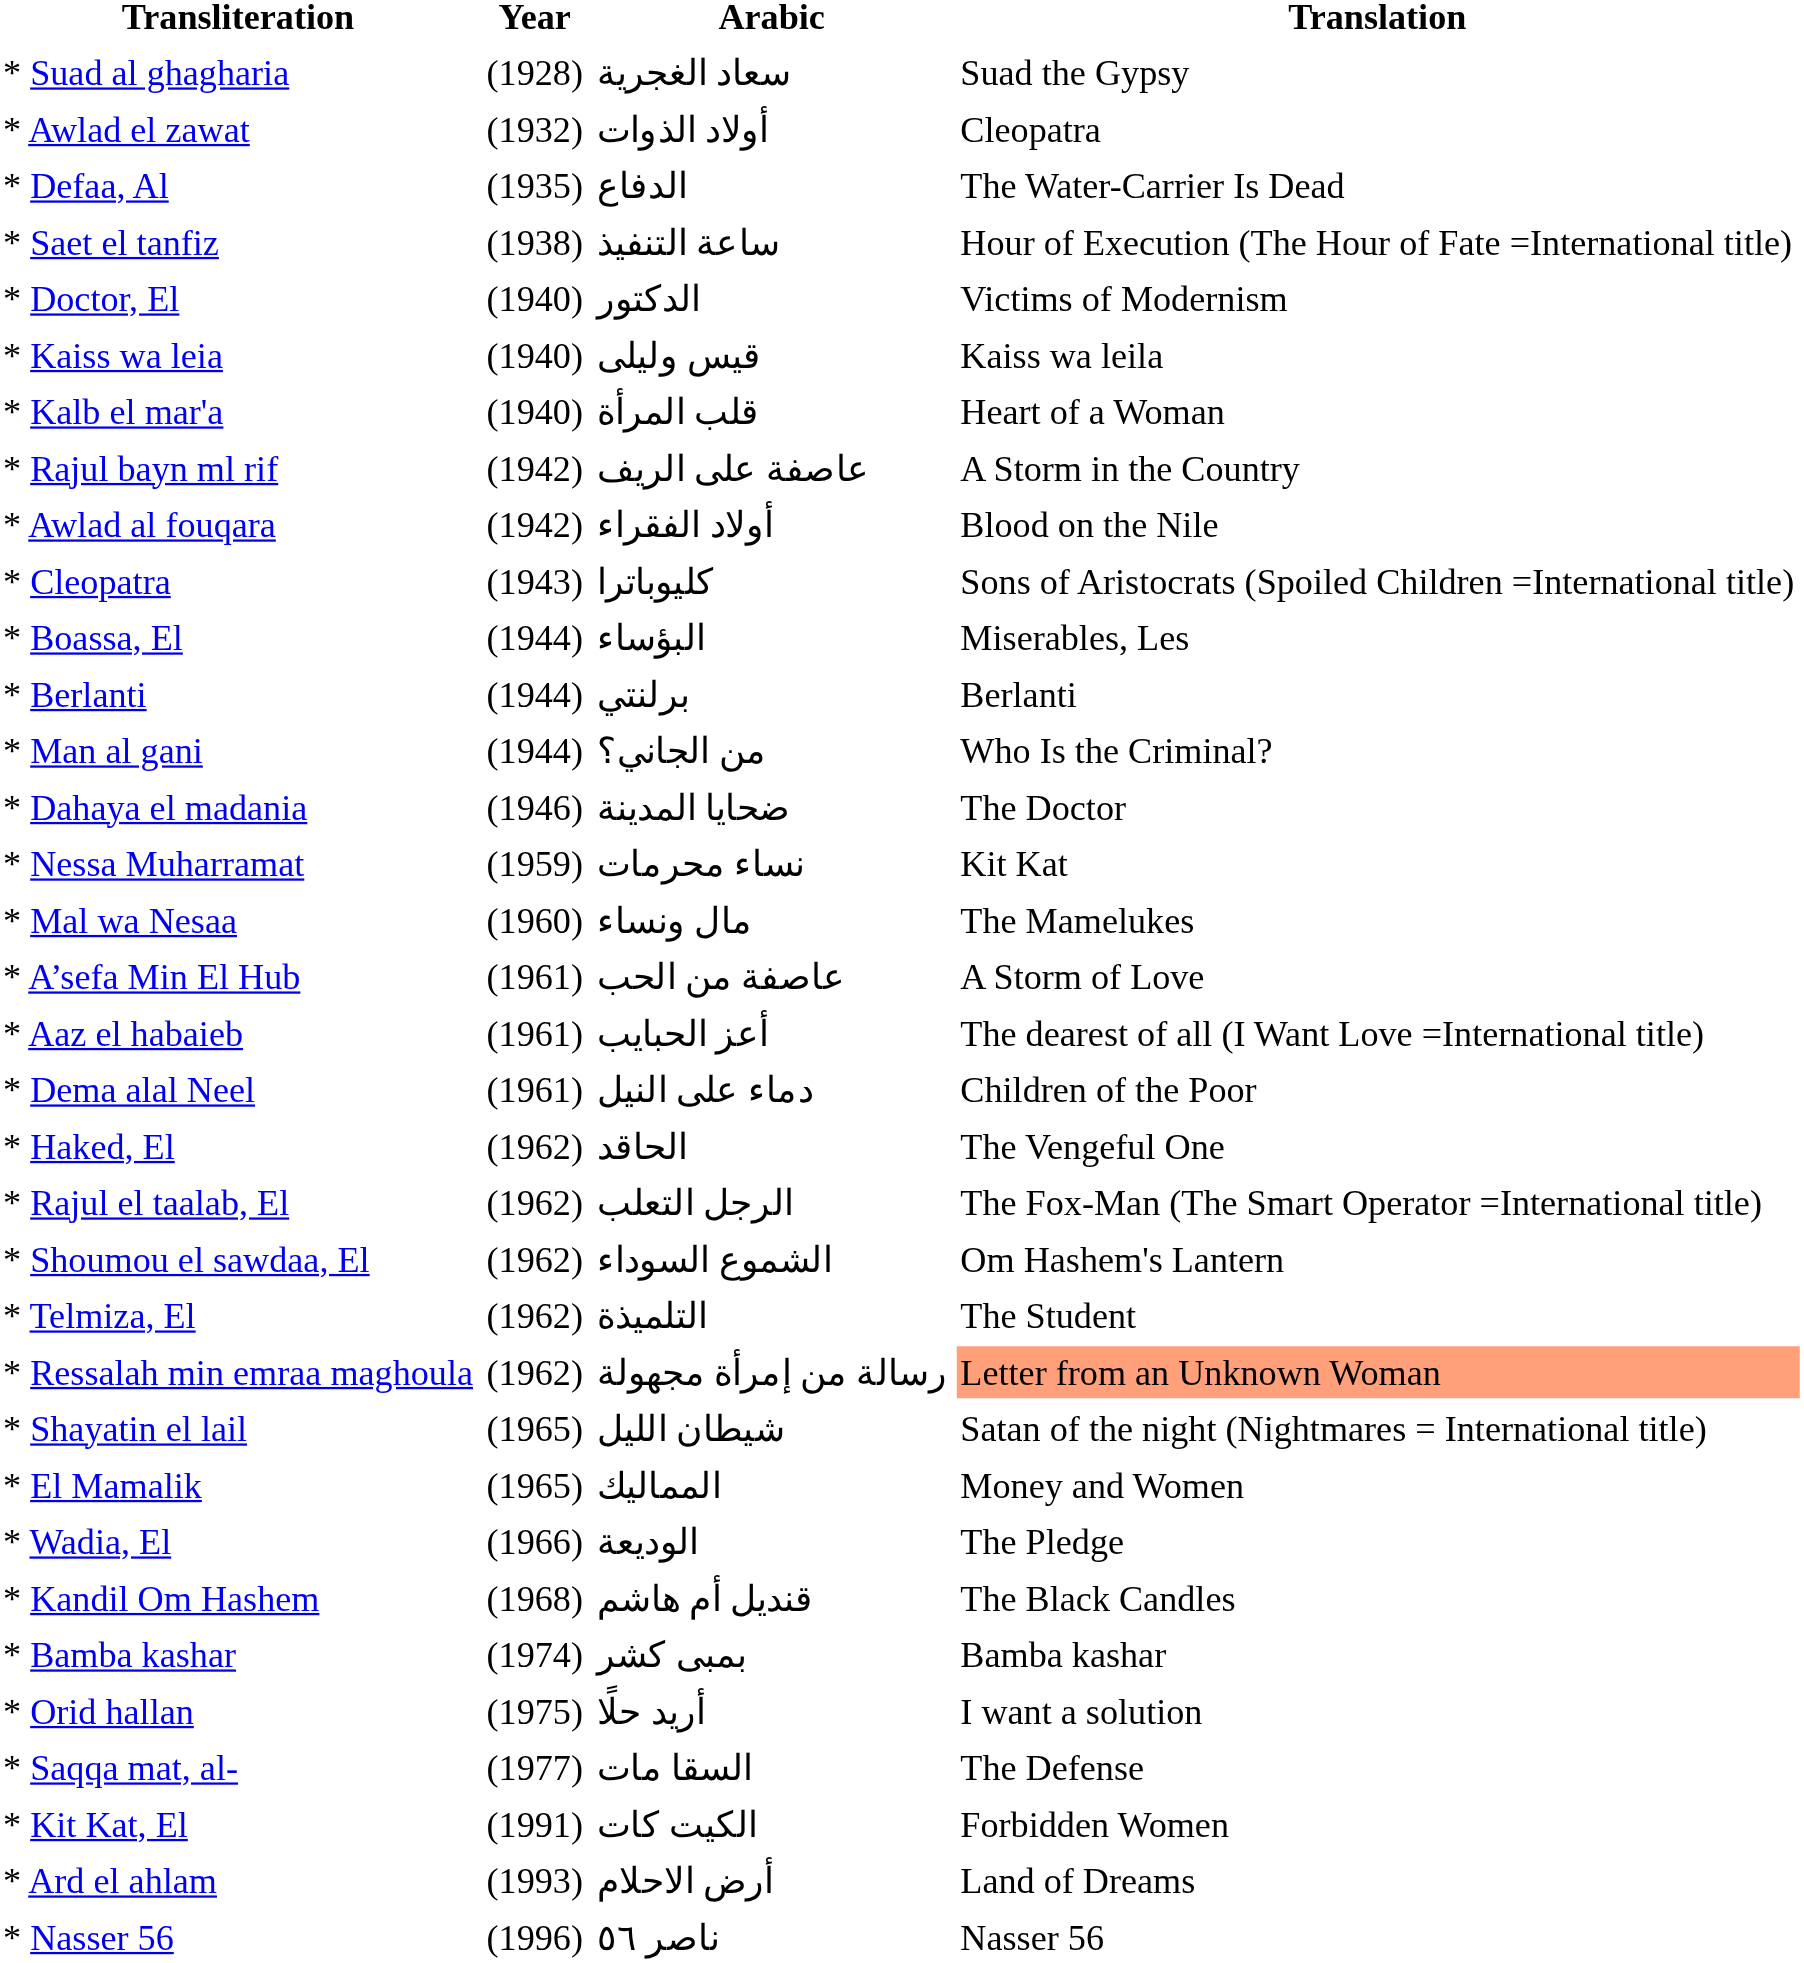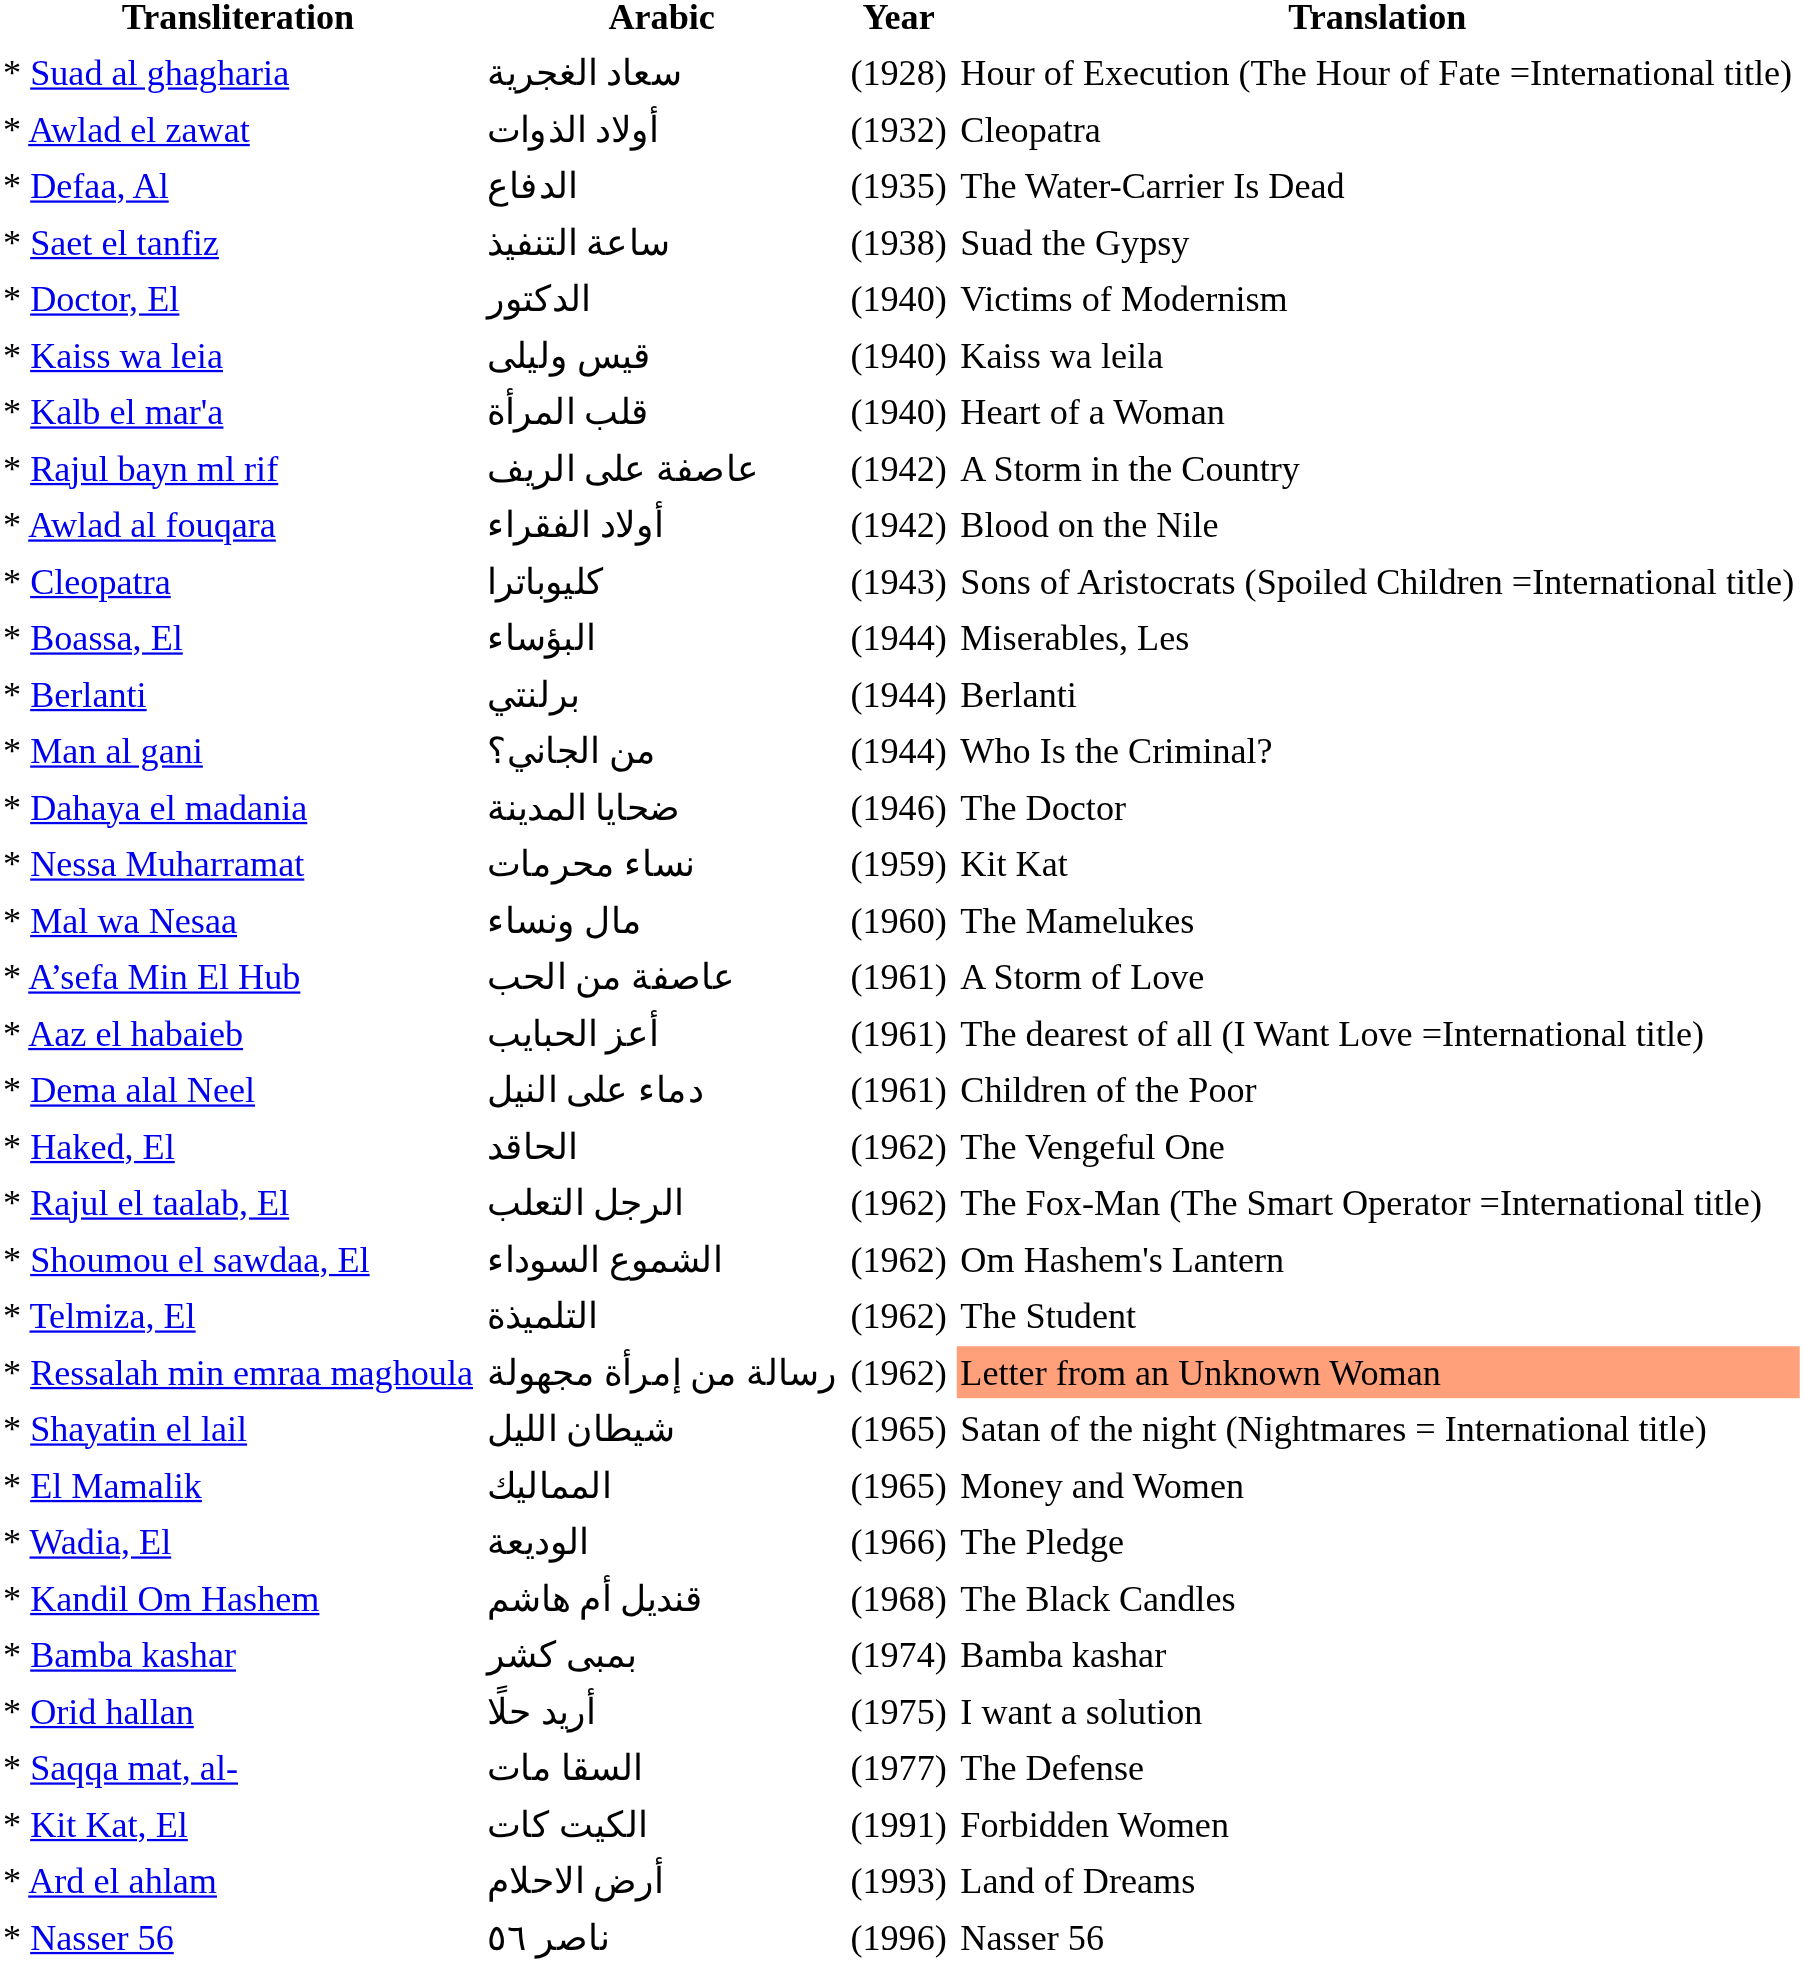 <table cellpadding=2>
 <tr>
 <th>Transliteration</th>
+<th>Arabic</th>
 <th>Year</th>
-<th>Arabic</th>
 <th>Translation</th>
 </tr>
 <tr>
 <td>* <a href='#'>Suad al ghagharia</a></td>
+<td>سعاد الغجرية</td>
 <td>(1928)</td>
-<td>سعاد الغجرية</td>
-<td>Suad the Gypsy</td>
+<td>Hour of Execution (The Hour of Fate =International title)</td>
 </tr>
 <tr>
 <td>* <a href='#'>Awlad el zawat</a></td>
+<td>أولاد الذوات</td>
 <td>(1932)</td>
-<td>أولاد الذوات</td>
 <td>Cleopatra</td>
 </tr>
 <tr>
 <td>* <a href='#'>Defaa, Al</a></td>
+<td>الدفاع</td>
 <td>(1935)</td>
-<td>الدفاع</td>
 <td>The Water-Carrier Is Dead</td>
 </tr>
 <tr>
 <td>* <a href='#'>Saet el tanfiz</a></td>
+<td>ساعة التنفيذ</td>
 <td>(1938)</td>
-<td>ساعة التنفيذ</td>
-<td>Hour of Execution (The Hour of Fate =International title)</td>
+<td>Suad the Gypsy</td>
 </tr>
 <tr>
 <td>* <a href='#'>Doctor, El</a></td>
+<td>الدكتور</td>
 <td>(1940)</td>
-<td>الدكتور</td>
 <td>Victims of Modernism</td>
 </tr>
 <tr>
 <td>* <a href='#'>Kaiss wa leia</a></td>
+<td>قيس وليلى</td>
 <td>(1940)</td>
-<td>قيس وليلى</td>
 <td>Kaiss wa leila</td>
 </tr>
 <tr>
 <td>* <a href='#'>Kalb el mar'a</a></td>
+<td>قلب المرأة</td>
 <td>(1940)</td>
-<td>قلب المرأة</td>
 <td>Heart of a Woman</td>
 </tr>
 <tr>
 <td>* <a href='#'>Rajul bayn ml rif</a></td>
+<td>عاصفة على الريف</td>
 <td>(1942)</td>
-<td>عاصفة على الريف</td>
 <td>A Storm in the Country</td>
 </tr>
 <tr>
 <td>* <a href='#'>Awlad al fouqara</a></td>
+<td>أولاد الفقراء</td>
 <td>(1942)</td>
-<td>أولاد الفقراء</td>
 <td>Blood on the Nile</td>
 </tr>
 <tr>
 <td>* <a href='#'>Cleopatra</a></td>
+<td>كليوباترا</td>
 <td>(1943)</td>
-<td>كليوباترا</td>
 <td>Sons of Aristocrats (Spoiled Children =International title)</td>
 </tr>
 <tr>
 <td>* <a href='#'>Boassa, El</a></td>
+<td>البؤساء</td>
 <td>(1944)</td>
-<td>البؤساء</td>
 <td>Miserables, Les</td>
 </tr>
 <tr>
 <td>* <a href='#'>Berlanti</a></td>
+<td>برلنتي</td>
 <td>(1944)</td>
-<td>برلنتي</td>
 <td>Berlanti</td>
 </tr>
 <tr>
 <td>* <a href='#'>Man al gani</a></td>
+<td>من الجاني؟</td>
 <td>(1944)</td>
-<td>من الجاني؟</td>
 <td>Who Is the Criminal?</td>
 </tr>
 <tr>
 <td>* <a href='#'>Dahaya el madania</a></td>
+<td>ضحايا المدينة</td>
 <td>(1946)</td>
-<td>ضحايا المدينة</td>
 <td>The Doctor</td>
 </tr>
 <tr>
 <td>* <a href='#'>Nessa Muharramat</a></td>
+<td>نساء محرمات</td>
 <td>(1959)</td>
-<td>نساء محرمات</td>
 <td>Kit Kat</td>
 </tr>
 <tr>
 <td>* <a href='#'>Mal wa Nesaa</a></td>
+<td>مال ونساء</td>
 <td>(1960)</td>
-<td>مال ونساء</td>
 <td>The Mamelukes</td>
 </tr>
 <tr>
 <td>* <a href='#'>A’sefa Min El Hub</a></td>
+<td>عاصفة من الحب</td>
 <td>(1961)</td>
-<td>عاصفة من الحب</td>
 <td>A Storm of Love</td>
 </tr>
 <tr>
 <td>* <a href='#'>Aaz el habaieb</a></td>
+<td>أعز الحبايب</td>
 <td>(1961)</td>
-<td>أعز الحبايب</td>
 <td>The dearest of all (I Want Love =International title)</td>
 </tr>
 <tr>
 <td>* <a href='#'>Dema alal Neel</a></td>
+<td>دماء على النيل</td>
 <td>(1961)</td>
-<td>دماء على النيل</td>
 <td>Children of the Poor</td>
 </tr>
 <tr>
 <td>* <a href='#'>Haked, El</a></td>
+<td>الحاقد</td>
 <td>(1962)</td>
-<td>الحاقد</td>
 <td>The Vengeful One</td>
 </tr>
 <tr>
 <td>* <a href='#'>Rajul el taalab, El</a></td>
+<td>الرجل التعلب</td>
 <td>(1962)</td>
-<td>الرجل التعلب</td>
 <td>The Fox-Man (The Smart Operator =International title)</td>
 </tr>
 <tr>
 <td>* <a href='#'>Shoumou el sawdaa, El</a></td>
+<td>الشموع السوداء</td>
 <td>(1962)</td>
-<td>الشموع السوداء</td>
 <td>Om Hashem's Lantern</td>
 </tr>
 <tr>
 <td>* <a href='#'>Telmiza, El</a></td>
+<td>التلميذة</td>
 <td>(1962)</td>
-<td>التلميذة</td>
 <td>The Student</td>
 </tr>
 <tr>
 <td>* <a href='#'>Ressalah min emraa maghoula</a></td>
+<td>رسالة من إمرأة مجهولة</td>
 <td>(1962)</td>
-<td>رسالة من إمرأة مجهولة</td>
 <td style="background: lightsalmon;">Letter from an Unknown Woman</td>
 </tr>
 <tr>
 <td>* <a href='#'>Shayatin el lail</a></td>
+<td>شيطان الليل</td>
 <td>(1965)</td>
-<td>شيطان الليل</td>
 <td>Satan of the night (Nightmares = International title)</td>
 </tr>
 <tr>
 <td>* <a href='#'>El Mamalik</a></td>
+<td>المماليك</td>
 <td>(1965)</td>
-<td>المماليك</td>
 <td>Money and Women</td>
 </tr>
 <tr>
 <td>* <a href='#'>Wadia, El</a></td>
+<td>الوديعة</td>
 <td>(1966)</td>
-<td>الوديعة</td>
 <td>The Pledge</td>
 </tr>
 <tr>
 <td>* <a href='#'>Kandil Om Hashem</a></td>
+<td>قنديل أم هاشم</td>
 <td>(1968)</td>
-<td>قنديل أم هاشم</td>
 <td>The Black Candles</td>
 </tr>
 <tr>
 <td>* <a href='#'>Bamba kashar</a></td>
+<td>بمبى كشر</td>
 <td>(1974)</td>
-<td>بمبى كشر</td>
 <td>Bamba kashar</td>
 </tr>
 <tr>
 <td>* <a href='#'>Orid hallan</a></td>
+<td>أريد حلًا</td>
 <td>(1975)</td>
-<td>أريد حلًا</td>
 <td>I want a solution</td>
 </tr>
 <tr>
 <td>* <a href='#'>Saqqa mat, al-</a></td>
+<td>السقا مات</td>
 <td>(1977)</td>
-<td>السقا مات</td>
 <td>The Defense</td>
 </tr>
 <tr>
 <td>* <a href='#'>Kit Kat, El</a></td>
+<td>الكيت كات</td>
 <td>(1991)</td>
-<td>الكيت كات</td>
 <td>Forbidden Women</td>
 </tr>
 <tr>
 <td>* <a href='#'>Ard el ahlam</a></td>
+<td>أرض الاحلام</td>
 <td>(1993)</td>
-<td>أرض الاحلام</td>
 <td>Land of Dreams</td>
 </tr>
 <tr>
 <td>* <a href='#'>Nasser 56</a></td>
+<td>ناصر ٥٦</td>
 <td>(1996)</td>
-<td>ناصر ٥٦</td>
 <td>Nasser 56</td>
 </tr>
 </table>
